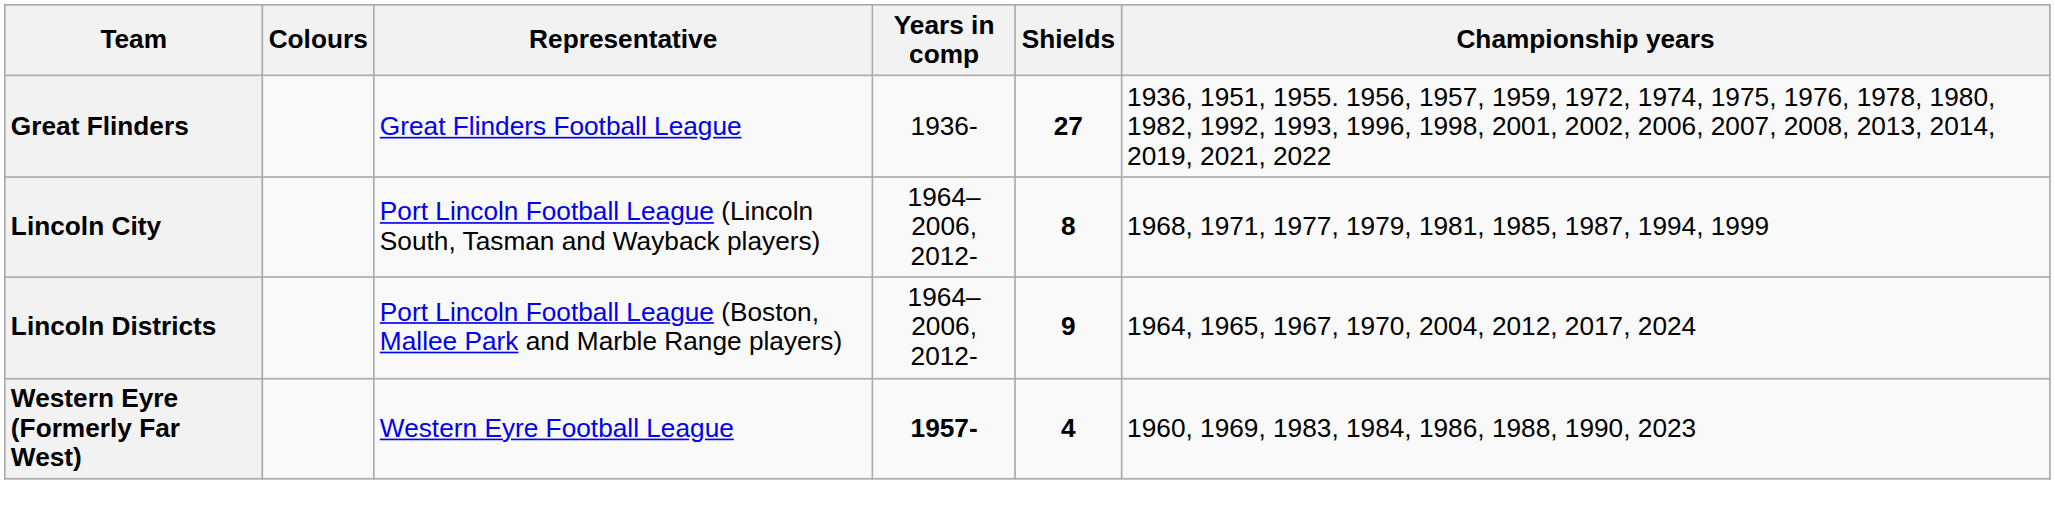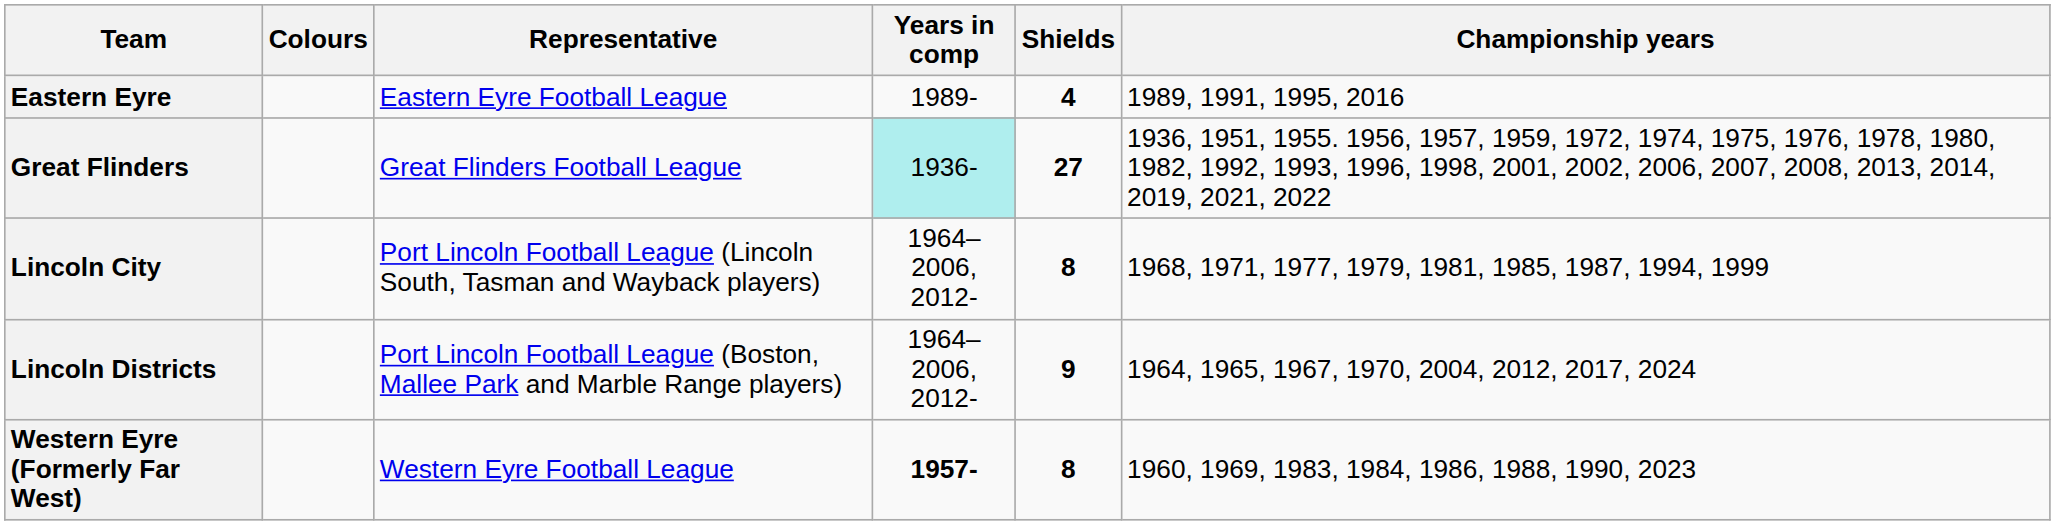 <table class="wikitable sortable">
 <tr>
 <th>Team</th>
 <th>Colours</th>
 <th>Representative</th>
 <th>Years in comp</th>
 <th>Shields</th>
 <th>Championship years</th>
 </tr>
 <tr>
+<th style="text-align:left">Eastern Eyre</th>
+<td></td>
+<td><a href='#'>Eastern Eyre Football League</a></td>
+<td align="center">1989-</td>
+<td align="center"><strong>4</strong></td>
+<td>1989, 1991, 1995, 2016</td>
+</tr>
+<tr>
 <th style="text-align:left">Great Flinders</th>
 <td></td>
 <td><a href='#'>Great Flinders Football League</a></td>
-<td align="center">1936-</td>
+<td align="center" style="background: paleturquoise;">1936-</td>
 <td align="center"><strong>27</strong></td>
 <td>1936, 1951, 1955. 1956, 1957, 1959, 1972, 1974, 1975, 1976, 1978, 1980, 1982, 1992, 1993, 1996, 1998, 2001, 2002, 2006, 2007, 2008, 2013, 2014, 2019, 2021, 2022</td>
 </tr>
 <tr>
 <th style="text-align:left">Lincoln City</th>
 <td></td>
 <td><a href='#'>Port Lincoln Football League</a> (Lincoln South, Tasman and Wayback players)</td>
 <td align="center">1964–2006, 2012-</td>
 <td align="center"><strong>8</strong></td>
 <td>1968, 1971, 1977, 1979, 1981, 1985, 1987, 1994, 1999</td>
 </tr>
 <tr>
 <th style="text-align:left">Lincoln Districts</th>
 <td></td>
 <td><a href='#'>Port Lincoln Football League</a> (Boston, <a href='#'>Mallee Park</a> and Marble Range players)</td>
 <td align="center">1964–2006, 2012-</td>
 <td align="center"><strong>9</strong></td>
 <td>1964, 1965, 1967, 1970, 2004, 2012, 2017, 2024</td>
 </tr>
 <tr>
 <th style="text-align:left">Western Eyre (Formerly Far West)</th>
 <td></td>
 <td><a href='#'>Western Eyre Football League</a></td>
 <td align="center"><strong>1957-</strong></td>
-<td align="center"><strong>4</strong></td>
+<td align="center"><strong>8</strong></td>
 <td>1960, 1969, 1983, 1984, 1986, 1988, 1990, 2023</td>
 </tr>
 </table>
